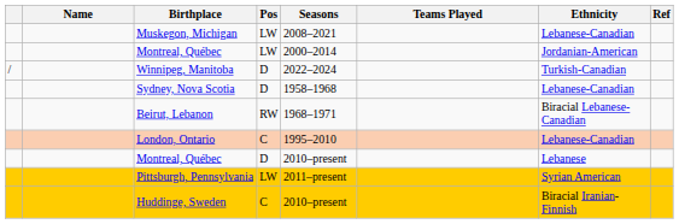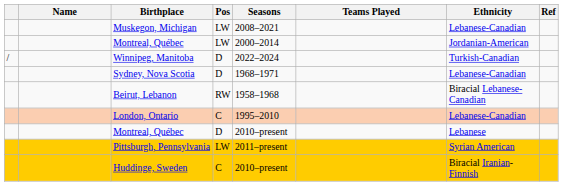 <table class="wikitable sortable">
 <tr>
 <th scope="col" style="width:1em;"></th>
 <th scope="col" style="width:9em;">Name</th>
 <th scope="col" style="width:10em;">Birthplace</th>
 <th scope="col" style="width:1em;">Pos</th>
 <th scope="col" style="width:6em;">Seasons</th>
 <th scope="col" style="width:15em;">Teams Played</th>
 <th scope="col" style="width:9em;">Ethnicity</th>
 <th scope="col" style="width:1em;">Ref</th>
 </tr>
 <tr>
 <td></td>
 <td></td>
 <td><a href='#'>Muskegon, Michigan</a></td>
 <td>LW</td>
 <td>2008–2021</td>
 <td></td>
 <td><a href='#'>Lebanese-Canadian</a></td>
 <td></td>
 </tr>
 <tr>
 <td></td>
 <td></td>
 <td><a href='#'>Montreal, Québec</a></td>
 <td>LW</td>
 <td>2000–2014</td>
 <td></td>
 <td><a href='#'>Jordanian-American</a></td>
 <td></td>
 </tr>
 <tr>
 <td>/</td>
 <td><strong></strong></td>
 <td><a href='#'>Winnipeg, Manitoba</a></td>
 <td>D</td>
 <td>2022–2024</td>
 <td></td>
 <td><a href='#'>Turkish-Canadian</a></td>
 <td></td>
 </tr>
 <tr>
 <td></td>
 <td></td>
 <td><a href='#'>Sydney, Nova Scotia</a></td>
 <td>D</td>
-<td>1958–1968</td>
+<td>1968–1971</td>
 <td></td>
 <td><a href='#'>Lebanese-Canadian</a></td>
 <td></td>
 </tr>
 <tr>
 <td></td>
 <td></td>
 <td><a href='#'>Beirut, Lebanon</a></td>
 <td>RW</td>
-<td>1968–1971</td>
+<td>1958–1968</td>
 <td></td>
 <td>Biracial <a href='#'>Lebanese-Canadian</a></td>
 <td></td>
 </tr>
 <tr bgcolor="#FBCEB1">
 <td></td>
 <td><strong></strong></td>
 <td><a href='#'>London, Ontario</a></td>
 <td>C</td>
 <td>1995–2010</td>
 <td></td>
 <td><a href='#'>Lebanese-Canadian</a></td>
 <td></td>
 </tr>
 <tr>
 <td></td>
 <td></td>
 <td><a href='#'>Montreal, Québec</a></td>
 <td>D</td>
 <td>2010–present</td>
 <td></td>
 <td><a href='#'>Lebanese</a></td>
 <td></td>
 </tr>
 <tr bgcolor="#FFCC00">
 <td></td>
 <td><strong></strong></td>
 <td><a href='#'>Pittsburgh, Pennsylvania</a></td>
 <td>LW</td>
 <td>2011–present</td>
 <td></td>
 <td><a href='#'>Syrian American</a></td>
 <td></td>
 </tr>
 <tr bgcolor="#FFCC00">
 <td></td>
 <td><strong></strong></td>
 <td><a href='#'>Huddinge, Sweden</a></td>
 <td>C</td>
 <td>2010–present</td>
 <td></td>
 <td>Biracial <a href='#'>Iranian</a>-<a href='#'>Finnish</a></td>
 <td></td>
 </tr>
 </table>
